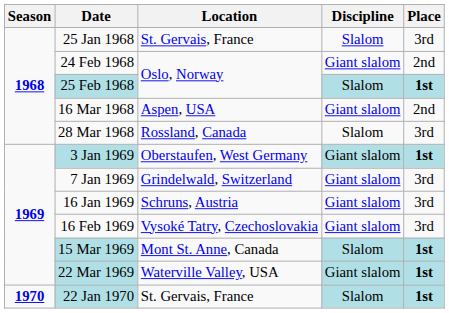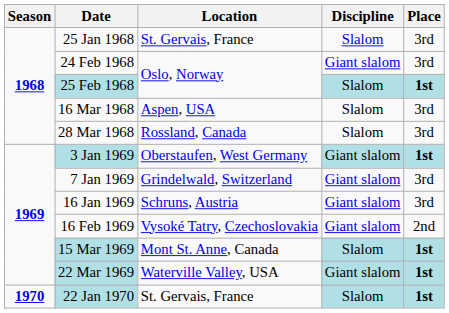 <table class="wikitable">
 <tr>
 <th>Season</th>
 <th>Date</th>
 <th>Location</th>
 <th>Discipline</th>
 <th>Place</th>
 </tr>
 <tr>
 <td align=center rowspan=5><strong><a href='#'>1968</a></strong></td>
 <td align=right>25 Jan 1968</td>
 <td> <a href='#'>St. Gervais</a>, France</td>
 <td align=center><a href='#'>Slalom</a></td>
 <td align=center>3rd</td>
 </tr>
 <tr>
 <td align=right>24 Feb 1968</td>
 <td rowspan=2> <a href='#'>Oslo</a>, <a href='#'>Norway</a></td>
 <td align=center><a href='#'>Giant slalom</a></td>
-<td align=center>2nd</td>
+<td align=center>3rd</td>
 </tr>
 <tr>
 <td align=right bgcolor="#BOEOE6">25 Feb 1968</td>
 <td align=center bgcolor="#BOEOE6">Slalom</td>
 <td align=center bgcolor="#BOEOE6"><strong>1st</strong></td>
 </tr>
 <tr>
 <td align=right>16 Mar 1968</td>
 <td> <a href='#'>Aspen</a>, <a href='#'>USA</a></td>
-<td align=center><a href='#'>Giant slalom</a></td>
-<td align=center>2nd</td>
+<td align=center>Slalom</td>
+<td align=center>3rd</td>
 </tr>
 <tr>
 <td align=right>28 Mar 1968</td>
 <td> <a href='#'>Rossland</a>, <a href='#'>Canada</a></td>
 <td align=center>Slalom</td>
 <td align=center>3rd</td>
 </tr>
 <tr>
 <td align=center rowspan=6><strong><a href='#'>1969</a></strong></td>
 <td align=right bgcolor="#BOEOE6">3 Jan 1969</td>
 <td> <a href='#'>Oberstaufen</a>, <a href='#'>West Germany</a></td>
 <td align=center bgcolor="#BOEOE6">Giant slalom</td>
 <td align=center bgcolor="#BOEOE6"><strong>1st</strong></td>
 </tr>
 <tr>
 <td align=right>7 Jan 1969</td>
 <td> <a href='#'>Grindelwald</a>, <a href='#'>Switzerland</a></td>
 <td align=center><a href='#'>Giant slalom</a></td>
 <td align=center>3rd</td>
 </tr>
 <tr>
 <td align=right>16 Jan 1969</td>
 <td> <a href='#'>Schruns</a>, <a href='#'>Austria</a></td>
 <td align=center><a href='#'>Giant slalom</a></td>
 <td align=center>3rd</td>
 </tr>
 <tr>
 <td align=right>16 Feb 1969</td>
 <td> <a href='#'>Vysoké Tatry</a>, <a href='#'>Czechoslovakia</a> </td>
 <td align=center><a href='#'>Giant slalom</a></td>
-<td align=center>3rd</td>
+<td align=center>2nd</td>
 </tr>
 <tr>
 <td align=right bgcolor="#BOEOE6">15 Mar 1969</td>
 <td> <a href='#'>Mont St. Anne</a>, Canada</td>
 <td align=center bgcolor="#BOEOE6">Slalom</td>
 <td align=center bgcolor="#BOEOE6"><strong>1st</strong></td>
 </tr>
 <tr>
 <td align=right bgcolor="#BOEOE6">22 Mar 1969</td>
 <td> <a href='#'>Waterville Valley</a>, USA</td>
 <td align=center bgcolor="#BOEOE6">Giant slalom</td>
 <td align=center bgcolor="#BOEOE6"><strong>1st</strong></td>
 </tr>
 <tr>
 <td align=center><strong><a href='#'>1970</a></strong></td>
 <td align=right bgcolor="#BOEOE6">22 Jan 1970</td>
 <td> St. Gervais, France</td>
 <td align=center bgcolor="#BOEOE6">Slalom</td>
 <td align=center bgcolor="#BOEOE6"><strong>1st</strong></td>
 </tr>
 </table>
